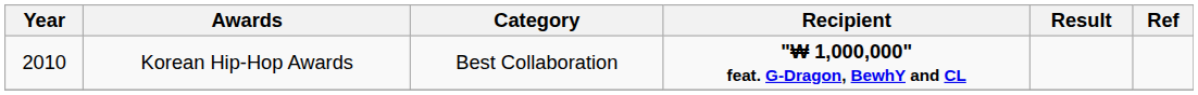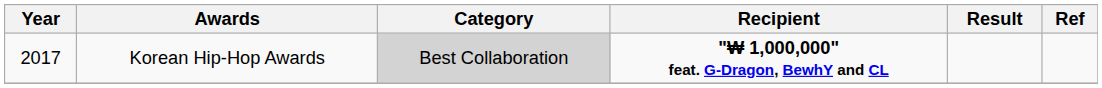 <table class=wikitable style="text-align:center; width:60em">
 <tr>
 <th>Year</th>
 <th>Awards</th>
 <th>Category</th>
 <th>Recipient</th>
 <th>Result</th>
 <th>Ref</th>
 </tr>
 <tr>
-<td>2010</td>
+<td>2017</td>
 <td>Korean Hip-Hop Awards</td>
-<td>Best Collaboration</td>
+<td style="background: lightgrey;">Best Collaboration</td>
 <td><strong>"₩ 1,000,000" <br><small>feat. <a href='#'>G-Dragon</a>, <a href='#'>BewhY</a> and <a href='#'>CL</a></small></strong></td>
 <td></td>
 <td></td>
 </tr>
 <tr>
 </tr>
 </table>
